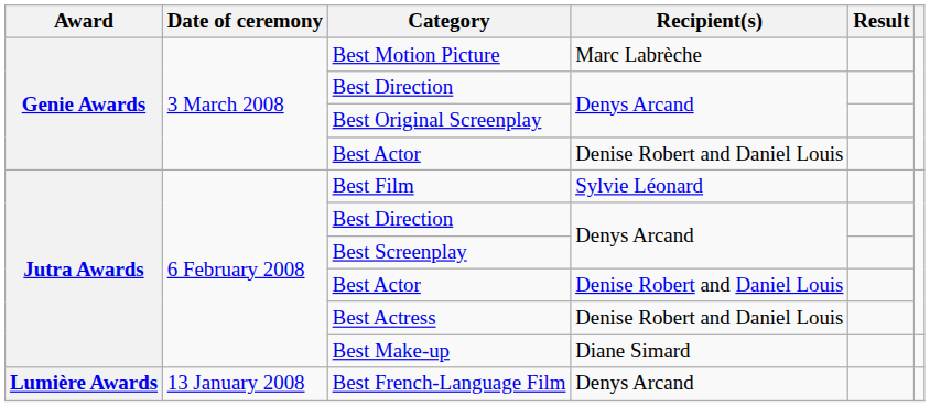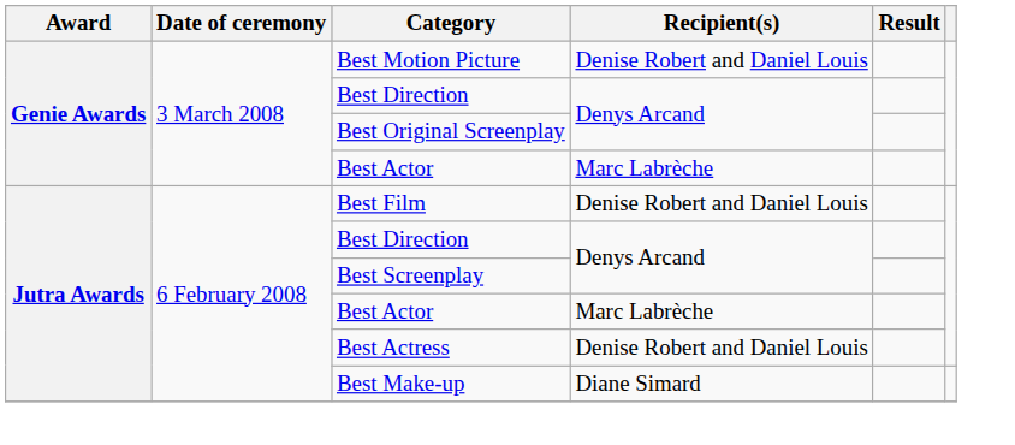 <table class="wikitable plainrowheaders sortable">
 <tr style="background:#ccc; text-align:center;">
 <th scope="col">Award</th>
 <th scope="col">Date of ceremony</th>
 <th scope="col">Category</th>
 <th scope="col">Recipient(s)</th>
 <th scope="col">Result</th>
 <th scope="col" class="unsortable"></th>
 </tr>
 <tr>
 <th scope="row" rowspan=4><a href='#'>Genie Awards</a></th>
 <td rowspan="4"><a href='#'>3 March 2008</a></td>
 <td><a href='#'>Best Motion Picture</a></td>
-<td>Marc Labrèche</td>
+<td><a href='#'>Denise Robert</a> and <a href='#'>Daniel Louis</a></td>
 <td></td>
 <td rowspan="4"></td>
 </tr>
 <tr>
 <td><a href='#'>Best Direction</a></td>
 <td rowspan="2"><a href='#'>Denys Arcand</a></td>
 <td></td>
 </tr>
 <tr>
 <td><a href='#'>Best Original Screenplay</a></td>
 <td></td>
 </tr>
 <tr>
 <td><a href='#'>Best Actor</a></td>
-<td>Denise Robert and Daniel Louis</td>
+<td><a href='#'>Marc Labrèche</a></td>
 <td></td>
 </tr>
 <tr>
 <th scope="row" rowspan=6><a href='#'>Jutra Awards</a></th>
 <td rowspan="6"><a href='#'>6 February 2008</a></td>
 <td><a href='#'>Best Film</a></td>
-<td><a href='#'>Sylvie Léonard</a></td>
+<td>Denise Robert and Daniel Louis</td>
 <td></td>
 <td rowspan="5"></td>
 </tr>
 <tr>
 <td><a href='#'>Best Direction</a></td>
 <td rowspan="2">Denys Arcand</td>
 <td></td>
 </tr>
 <tr>
 <td><a href='#'>Best Screenplay</a></td>
 <td></td>
 </tr>
 <tr>
 <td><a href='#'>Best Actor</a></td>
-<td><a href='#'>Denise Robert</a> and <a href='#'>Daniel Louis</a></td>
+<td>Marc Labrèche</td>
 <td></td>
 </tr>
 <tr>
 <td><a href='#'>Best Actress</a></td>
 <td>Denise Robert and Daniel Louis</td>
 <td></td>
 </tr>
 <tr>
 <td><a href='#'>Best Make-up</a></td>
 <td>Diane Simard</td>
 <td></td>
 <td rowspan="1"></td>
 </tr>
 <tr>
-<th scope="row"><a href='#'>Lumière Awards</a></th>
-<td rowspan="1"><a href='#'>13 January 2008</a></td>
-<td><a href='#'>Best French-Language Film</a></td>
-<td>Denys Arcand</td>
-<td></td>
-<td rowspan=1></td>
-</tr>
-<tr>
 </tr>
 </table>
